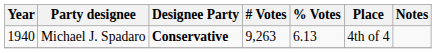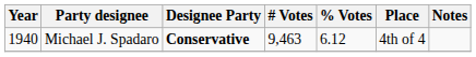 <table class=wikitable>
 <tr bgcolor=lightgrey>
 <th>Year</th>
 <th>Party designee</th>
 <th>Designee Party</th>
 <th># Votes</th>
 <th>% Votes</th>
 <th>Place</th>
 <th>Notes</th>
 </tr>
 <tr>
 <td>1940</td>
 <td>Michael J. Spadaro</td>
 <td><strong>Conservative</strong></td>
-<td>9,263</td>
-<td>6.13</td>
+<td>9,463</td>
+<td>6.12</td>
 <td>4th of 4</td>
 <td></td>
 </tr>
 <tr>
 </tr>
 </table>
